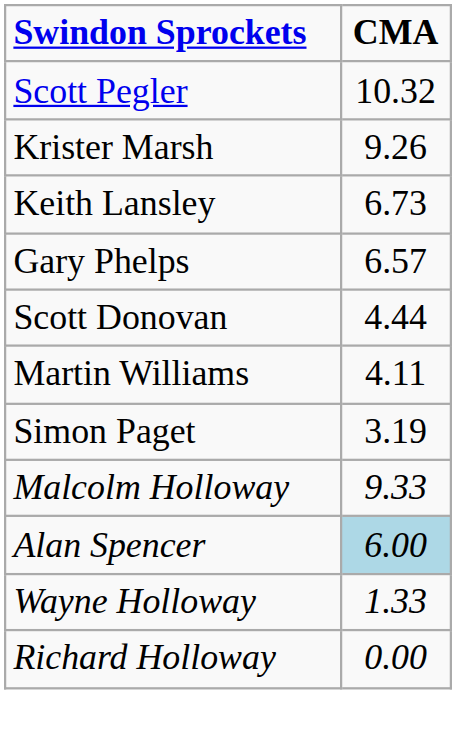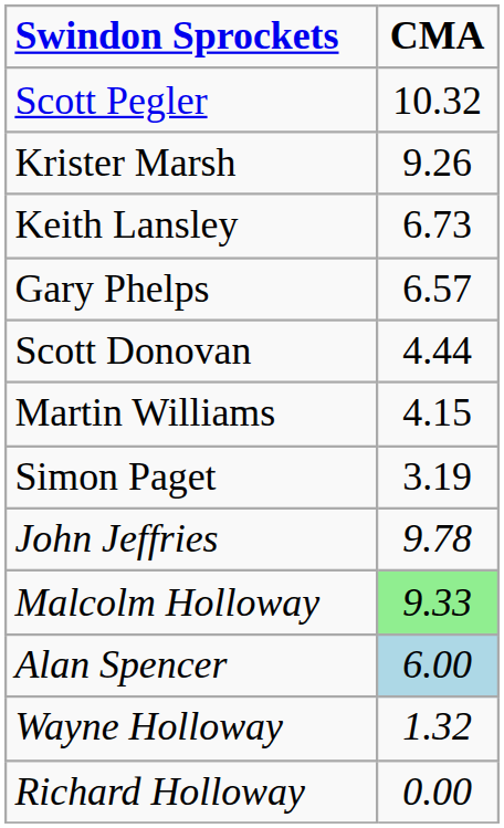 <table class=wikitable width="200">
 <tr>
 <td><strong><a href='#'>Swindon Sprockets</a></strong></td>
 <td align="center"><strong>CMA</strong></td>
 </tr>
 <tr>
 <td><a href='#'>Scott Pegler</a></td>
 <td align="center">10.32</td>
 </tr>
 <tr>
 <td>Krister Marsh</td>
 <td align="center">9.26</td>
 </tr>
 <tr>
 <td>Keith Lansley</td>
 <td align="center">6.73</td>
 </tr>
 <tr>
 <td>Gary Phelps</td>
 <td align="center">6.57</td>
 </tr>
 <tr>
 <td>Scott Donovan</td>
 <td align="center">4.44</td>
 </tr>
 <tr>
 <td>Martin Williams</td>
-<td align="center">4.11</td>
+<td align="center">4.15</td>
 </tr>
 <tr>
 <td>Simon Paget</td>
 <td align="center">3.19</td>
 </tr>
 <tr>
+<td><em>John Jeffries</em></td>
+<td align="center"><em>9.78</em></td>
+</tr>
+<tr>
 <td><em>Malcolm Holloway</em></td>
-<td align="center"><em>9.33</em></td>
+<td align="center" style="background: lightgreen;"><em>9.33</em></td>
 </tr>
 <tr>
 <td><em>Alan Spencer</em></td>
 <td align="center" style="background: lightblue;"><em>6.00</em></td>
 </tr>
 <tr>
 <td><em>Wayne Holloway</em></td>
-<td align="center"><em>1.33</em></td>
+<td align="center"><em>1.32</em></td>
 </tr>
 <tr>
 <td><em>Richard Holloway</em></td>
 <td align="center"><em>0.00</em></td>
 </tr>
 </table>
